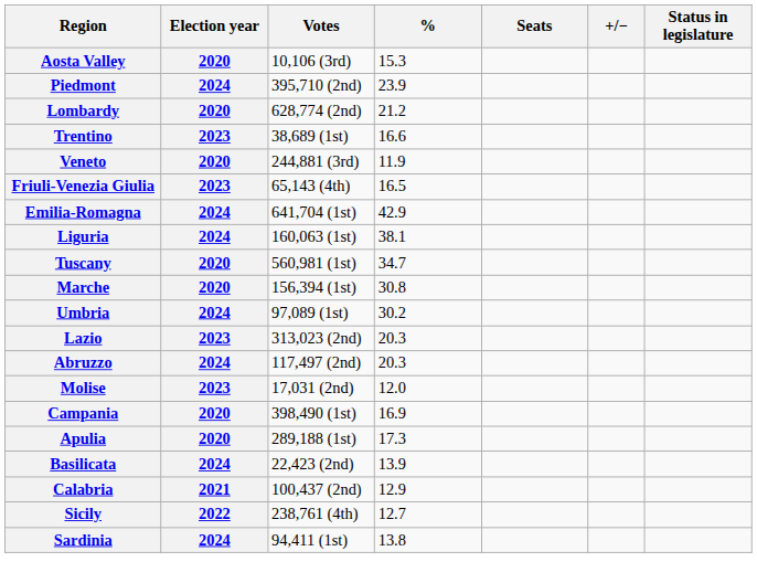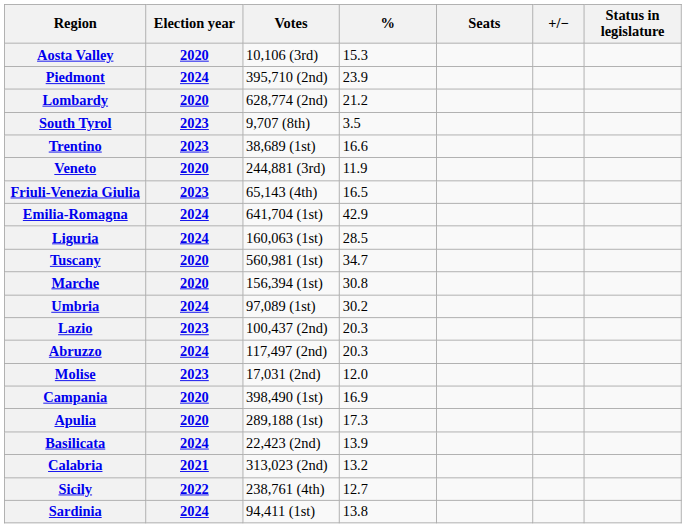 <table class=wikitable style="border:1px #AAAAFF solid">
 <tr>
 <th width=150px>Region</th>
 <th width=100px>Election year</th>
 <th width=100px>Votes</th>
 <th width=100px>%</th>
 <th width=100px>Seats</th>
 <th width=50px>+/−</th>
 <th width=100px>Status in legislature</th>
 </tr>
 <tr>
 <th><a href='#'>Aosta Valley</a></th>
 <th><a href='#'>2020</a></th>
 <td>10,106 (3rd)</td>
 <td>15.3</td>
 <td></td>
 <td></td>
 <td></td>
 </tr>
 <tr>
 <th><a href='#'>Piedmont</a></th>
 <th><a href='#'>2024</a></th>
 <td>395,710 (2nd)</td>
 <td>23.9</td>
 <td></td>
 <td></td>
 <td></td>
 </tr>
 <tr>
 <th><a href='#'>Lombardy</a></th>
 <th><a href='#'>2020</a></th>
 <td>628,774 (2nd)</td>
 <td>21.2</td>
+<td></td>
+<td></td>
+<td></td>
+</tr>
+<tr>
+<th><a href='#'>South Tyrol</a></th>
+<th><a href='#'>2023</a></th>
+<td>9,707 (8th)</td>
+<td>3.5</td>
 <td></td>
 <td></td>
 <td></td>
 </tr>
 <tr>
 <th><a href='#'>Trentino</a></th>
 <th><a href='#'>2023</a></th>
 <td>38,689 (1st)</td>
 <td>16.6</td>
 <td></td>
 <td></td>
 <td></td>
 </tr>
 <tr>
 <th><a href='#'>Veneto</a></th>
 <th><a href='#'>2020</a></th>
 <td>244,881 (3rd)</td>
 <td>11.9</td>
 <td></td>
 <td></td>
 <td></td>
 </tr>
 <tr>
 <th><a href='#'>Friuli-Venezia Giulia</a></th>
 <th><a href='#'>2023</a></th>
 <td>65,143 (4th)</td>
 <td>16.5</td>
 <td></td>
 <td></td>
 <td></td>
 </tr>
 <tr>
 <th><a href='#'>Emilia-Romagna</a></th>
 <th><a href='#'>2024</a></th>
 <td>641,704 (1st)</td>
 <td>42.9</td>
 <td></td>
 <td></td>
 <td></td>
 </tr>
 <tr>
 <th><a href='#'>Liguria</a></th>
 <th><a href='#'>2024</a></th>
 <td>160,063 (1st)</td>
-<td>38.1</td>
+<td>28.5</td>
 <td></td>
 <td></td>
 <td></td>
 </tr>
 <tr>
 <th><a href='#'>Tuscany</a></th>
 <th><a href='#'>2020</a></th>
 <td>560,981 (1st)</td>
 <td>34.7</td>
 <td></td>
 <td></td>
 <td></td>
 </tr>
 <tr>
 <th><a href='#'>Marche</a></th>
 <th><a href='#'>2020</a></th>
 <td>156,394 (1st)</td>
 <td>30.8</td>
 <td></td>
 <td></td>
 <td></td>
 </tr>
 <tr>
 <th><a href='#'>Umbria</a></th>
 <th><a href='#'>2024</a></th>
 <td>97,089 (1st)</td>
 <td>30.2</td>
 <td></td>
 <td></td>
 <td></td>
 </tr>
 <tr>
 <th><a href='#'>Lazio</a></th>
 <th><a href='#'>2023</a></th>
-<td>313,023 (2nd)</td>
+<td>100,437 (2nd)</td>
 <td>20.3</td>
 <td></td>
 <td></td>
 <td></td>
 </tr>
 <tr>
 <th><a href='#'>Abruzzo</a></th>
 <th><a href='#'>2024</a></th>
 <td>117,497 (2nd)</td>
 <td>20.3</td>
 <td></td>
 <td></td>
 <td></td>
 </tr>
 <tr>
 <th><a href='#'>Molise</a></th>
 <th><a href='#'>2023</a></th>
 <td>17,031 (2nd)</td>
 <td>12.0</td>
 <td></td>
 <td></td>
 <td></td>
 </tr>
 <tr>
 <th><a href='#'>Campania</a></th>
 <th><a href='#'>2020</a></th>
 <td>398,490 (1st)</td>
 <td>16.9</td>
 <td></td>
 <td></td>
 <td></td>
 </tr>
 <tr>
 <th><a href='#'>Apulia</a></th>
 <th><a href='#'>2020</a></th>
 <td>289,188 (1st)</td>
 <td>17.3</td>
 <td></td>
 <td></td>
 <td></td>
 </tr>
 <tr>
 <th><a href='#'>Basilicata</a></th>
 <th><a href='#'>2024</a></th>
 <td>22,423 (2nd)</td>
 <td>13.9</td>
 <td></td>
 <td></td>
 <td></td>
 </tr>
 <tr>
 <th><a href='#'>Calabria</a></th>
 <th><a href='#'>2021</a></th>
-<td>100,437 (2nd)</td>
-<td>12.9</td>
+<td>313,023 (2nd)</td>
+<td>13.2</td>
 <td></td>
 <td></td>
 <td></td>
 </tr>
 <tr>
 <th><a href='#'>Sicily</a></th>
 <th><a href='#'>2022</a></th>
 <td>238,761 (4th)</td>
 <td>12.7</td>
 <td></td>
 <td></td>
 <td></td>
 </tr>
 <tr>
 <th><a href='#'>Sardinia</a></th>
 <th><a href='#'>2024</a></th>
 <td>94,411 (1st)</td>
 <td>13.8</td>
 <td></td>
 <td></td>
 <td></td>
 </tr>
 </table>
